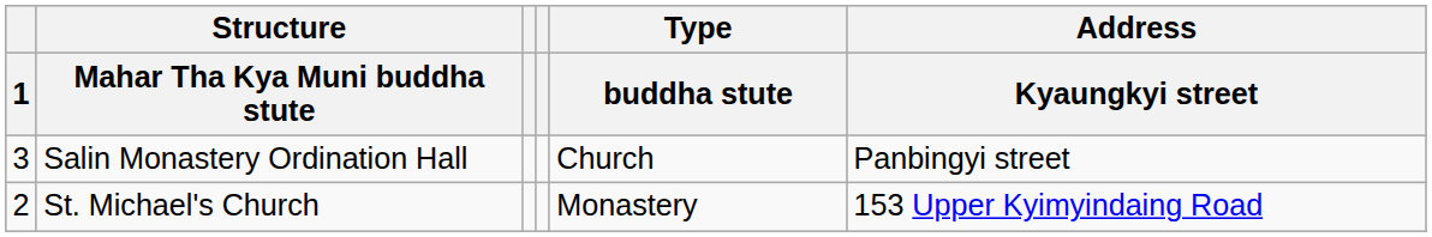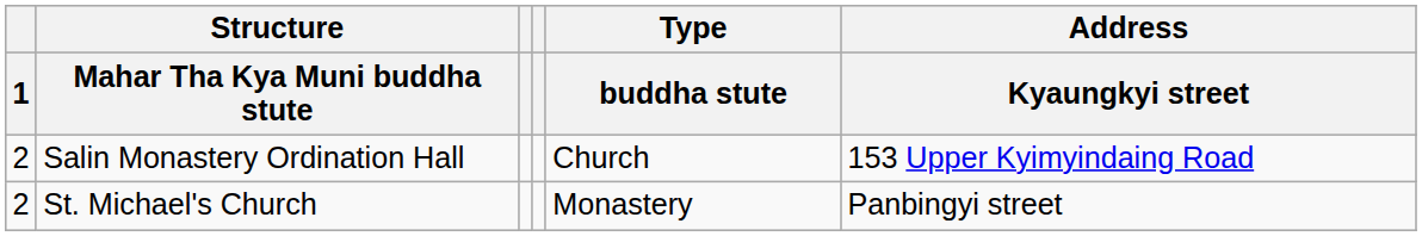 <table class="wikitable" border="1">
 <tr>
 <th></th>
 <th width="250">Structure</th>
 <th></th>
 <th></th>
 <th width="150">Type</th>
 <th width="300">Address</th>
 </tr>
 <tr>
 <th>1</th>
 <th>Mahar Tha Kya Muni buddha stute</th>
 <th></th>
 <th></th>
 <th>buddha stute</th>
 <th>Kyaungkyi street</th>
 </tr>
 <tr>
-<td>3</td>
+<td>2</td>
 <td>Salin Monastery Ordination Hall</td>
 <td></td>
 <td></td>
 <td>Church</td>
-<td>Panbingyi street</td>
+<td>153 <a href='#'>Upper Kyimyindaing Road</a></td>
 </tr>
 <tr Kyaung Gyi street>
 <td>2</td>
 <td>St. Michael's Church</td>
 <td></td>
 <td></td>
 <td>Monastery</td>
-<td>153 <a href='#'>Upper Kyimyindaing Road</a></td>
+<td>Panbingyi street</td>
 </tr>
 </table>
